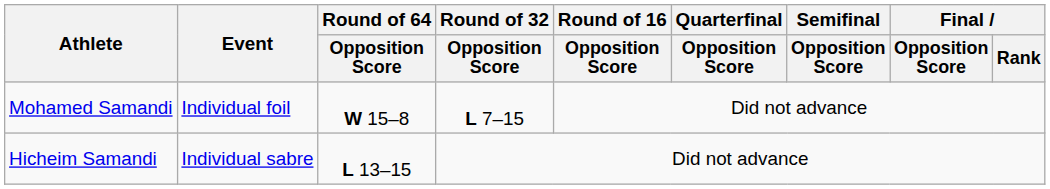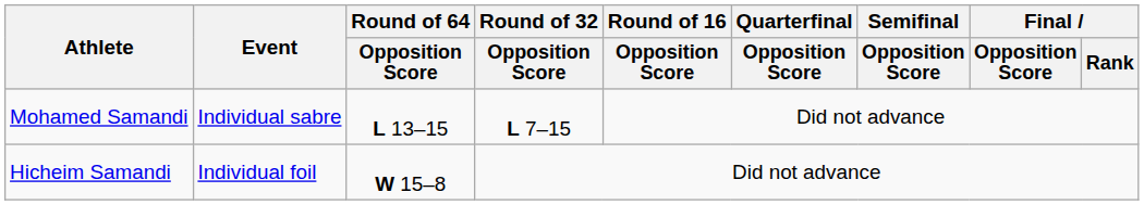 <table class="wikitable" style="font-size:90%">
 <tr>
 <th rowspan="2">Athlete</th>
 <th rowspan="2">Event</th>
 <th>Round of 64</th>
 <th>Round of 32</th>
 <th>Round of 16</th>
 <th>Quarterfinal</th>
 <th>Semifinal</th>
 <th colspan=2>Final / </th>
 </tr>
 <tr style="font-size:95%">
 <th>Opposition <br> Score</th>
 <th>Opposition <br> Score</th>
 <th>Opposition <br> Score</th>
 <th>Opposition <br> Score</th>
 <th>Opposition <br> Score</th>
 <th>Opposition <br> Score</th>
 <th>Rank</th>
 </tr>
 <tr align=center>
 <td align=left><a href='#'>Mohamed Samandi</a></td>
-<td align=left><a href='#'>Individual foil</a></td>
-<td><br><strong>W</strong> 15–8</td>
+<td align=left><a href='#'>Individual sabre</a></td>
+<td><br><strong>L</strong> 13–15</td>
 <td><br><strong>L</strong> 7–15</td>
 <td colspan=5>Did not advance</td>
 </tr>
 <tr align=center>
 <td align=left><a href='#'>Hicheim Samandi</a></td>
-<td align=left><a href='#'>Individual sabre</a></td>
-<td><br><strong>L</strong> 13–15</td>
+<td align=left><a href='#'>Individual foil</a></td>
+<td><br><strong>W</strong> 15–8</td>
 <td colspan=6>Did not advance</td>
 </tr>
 </table>
